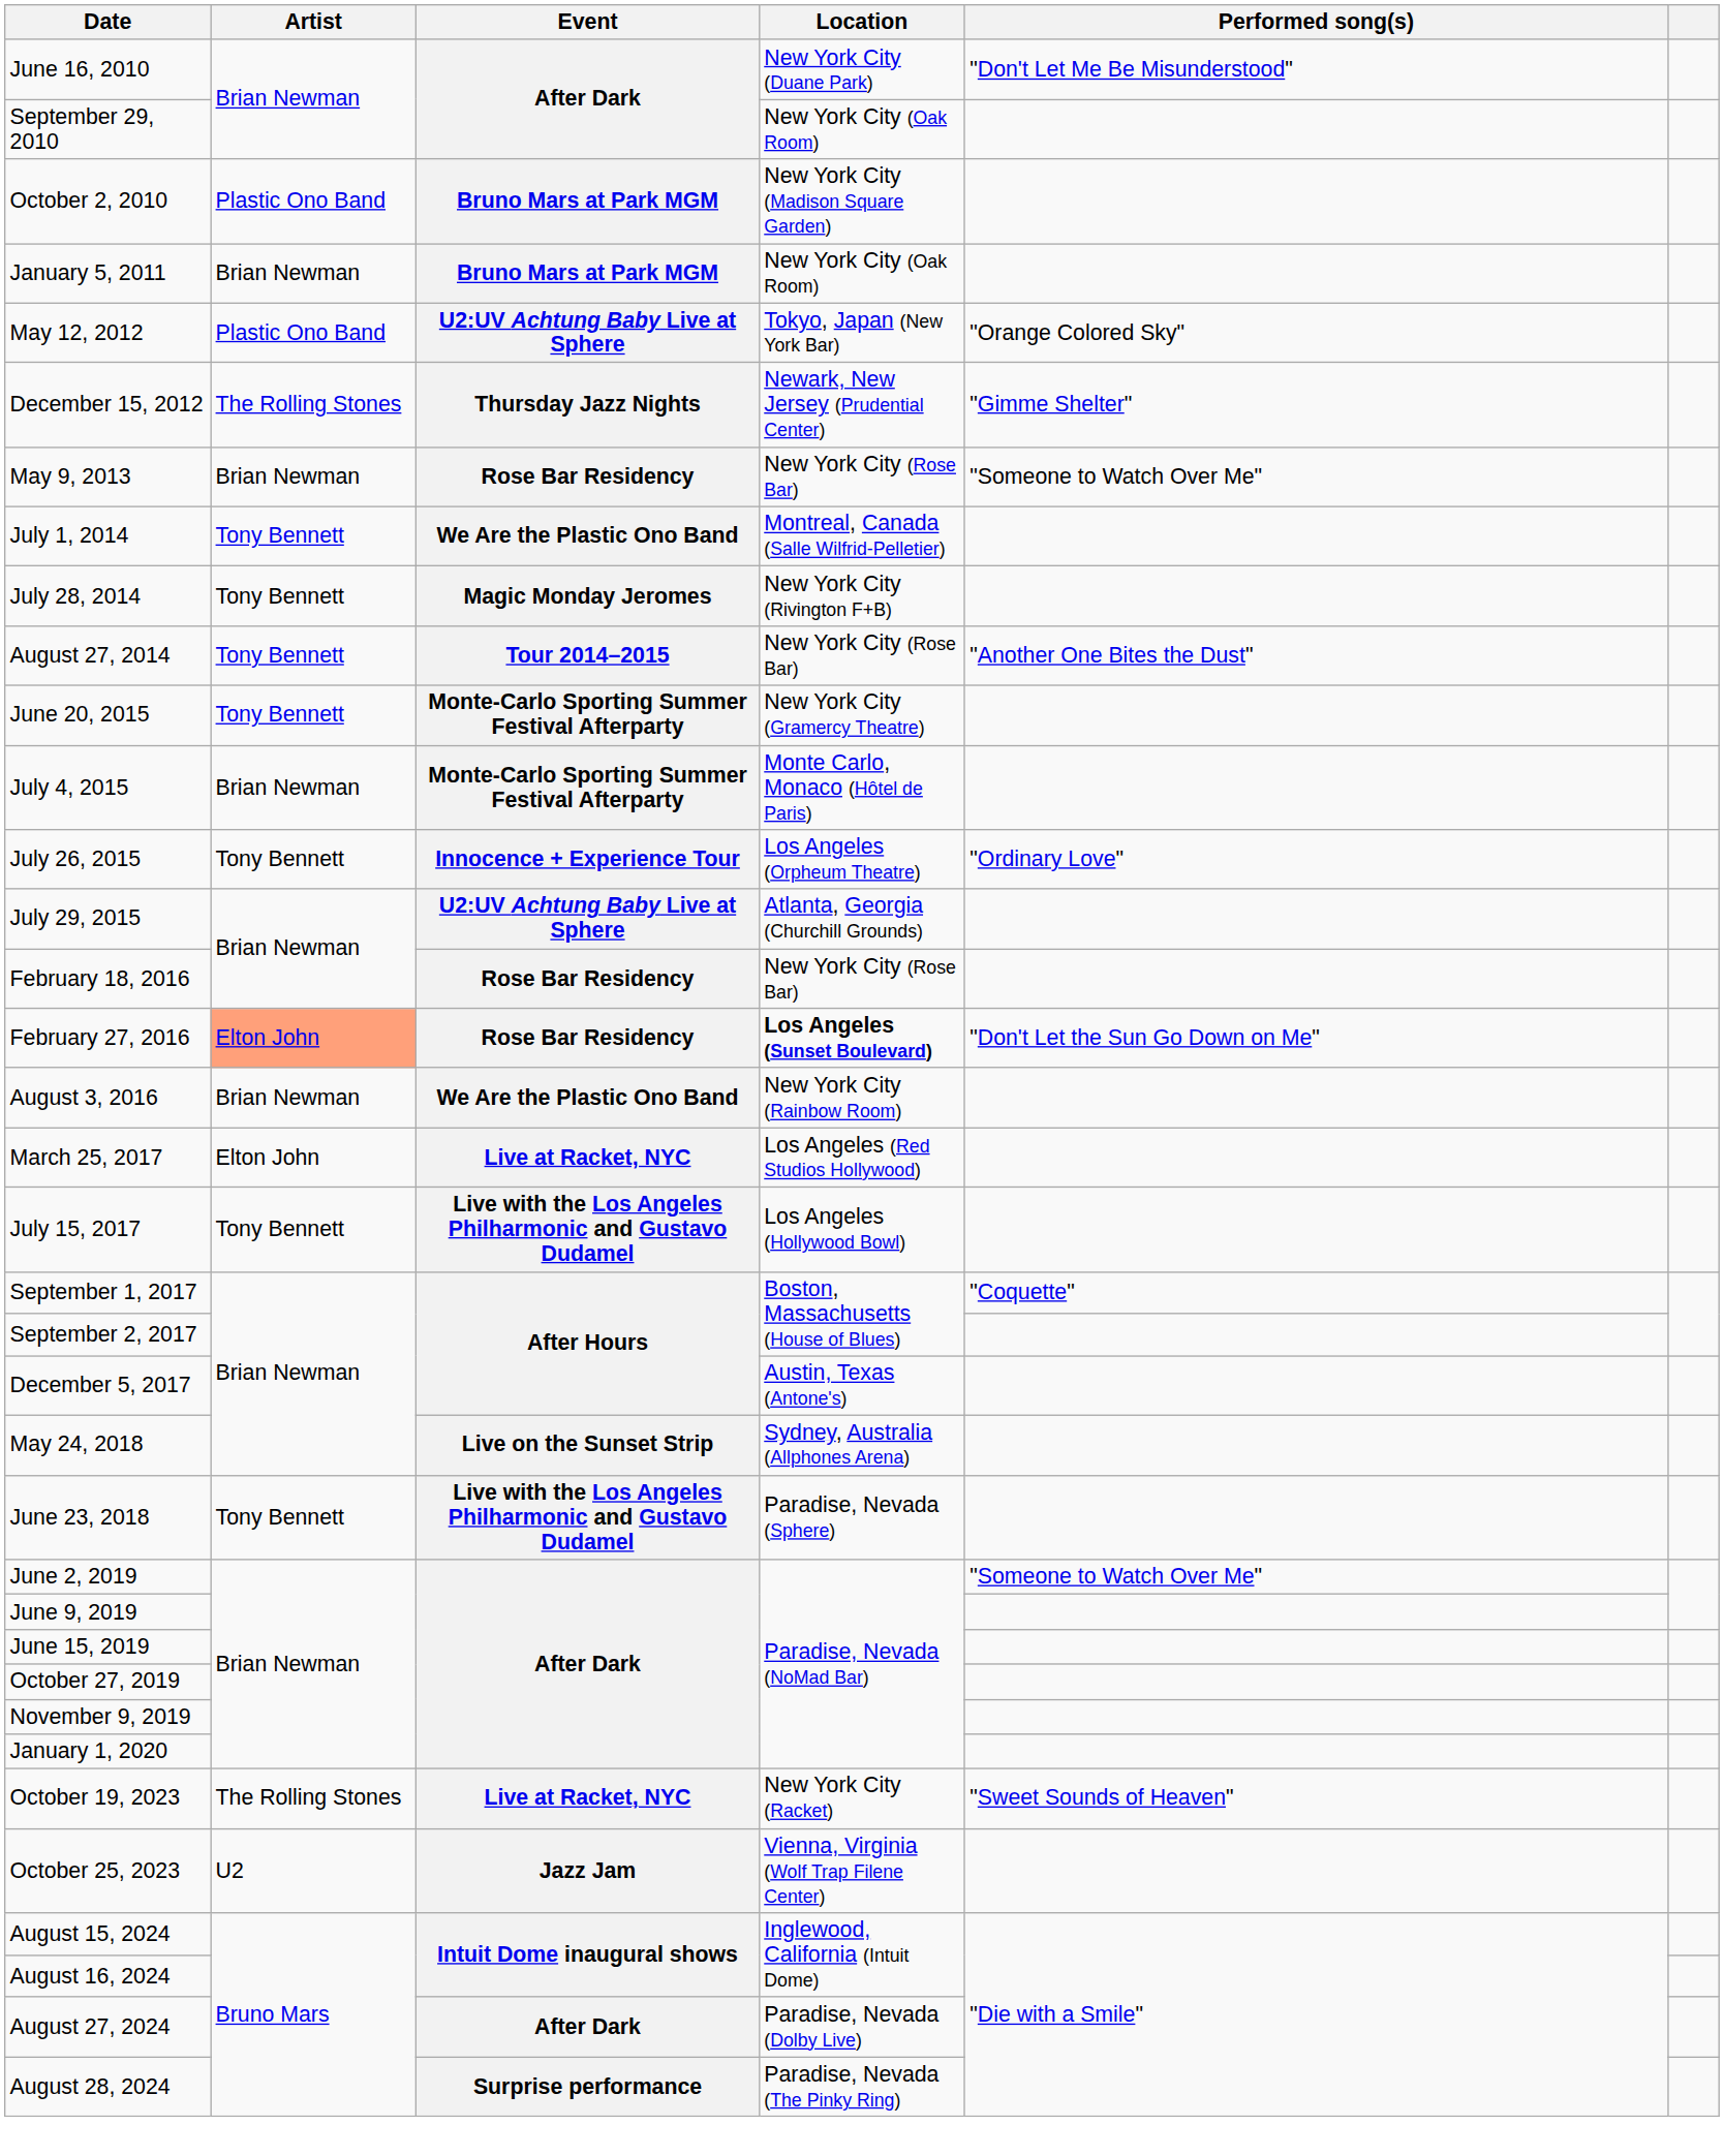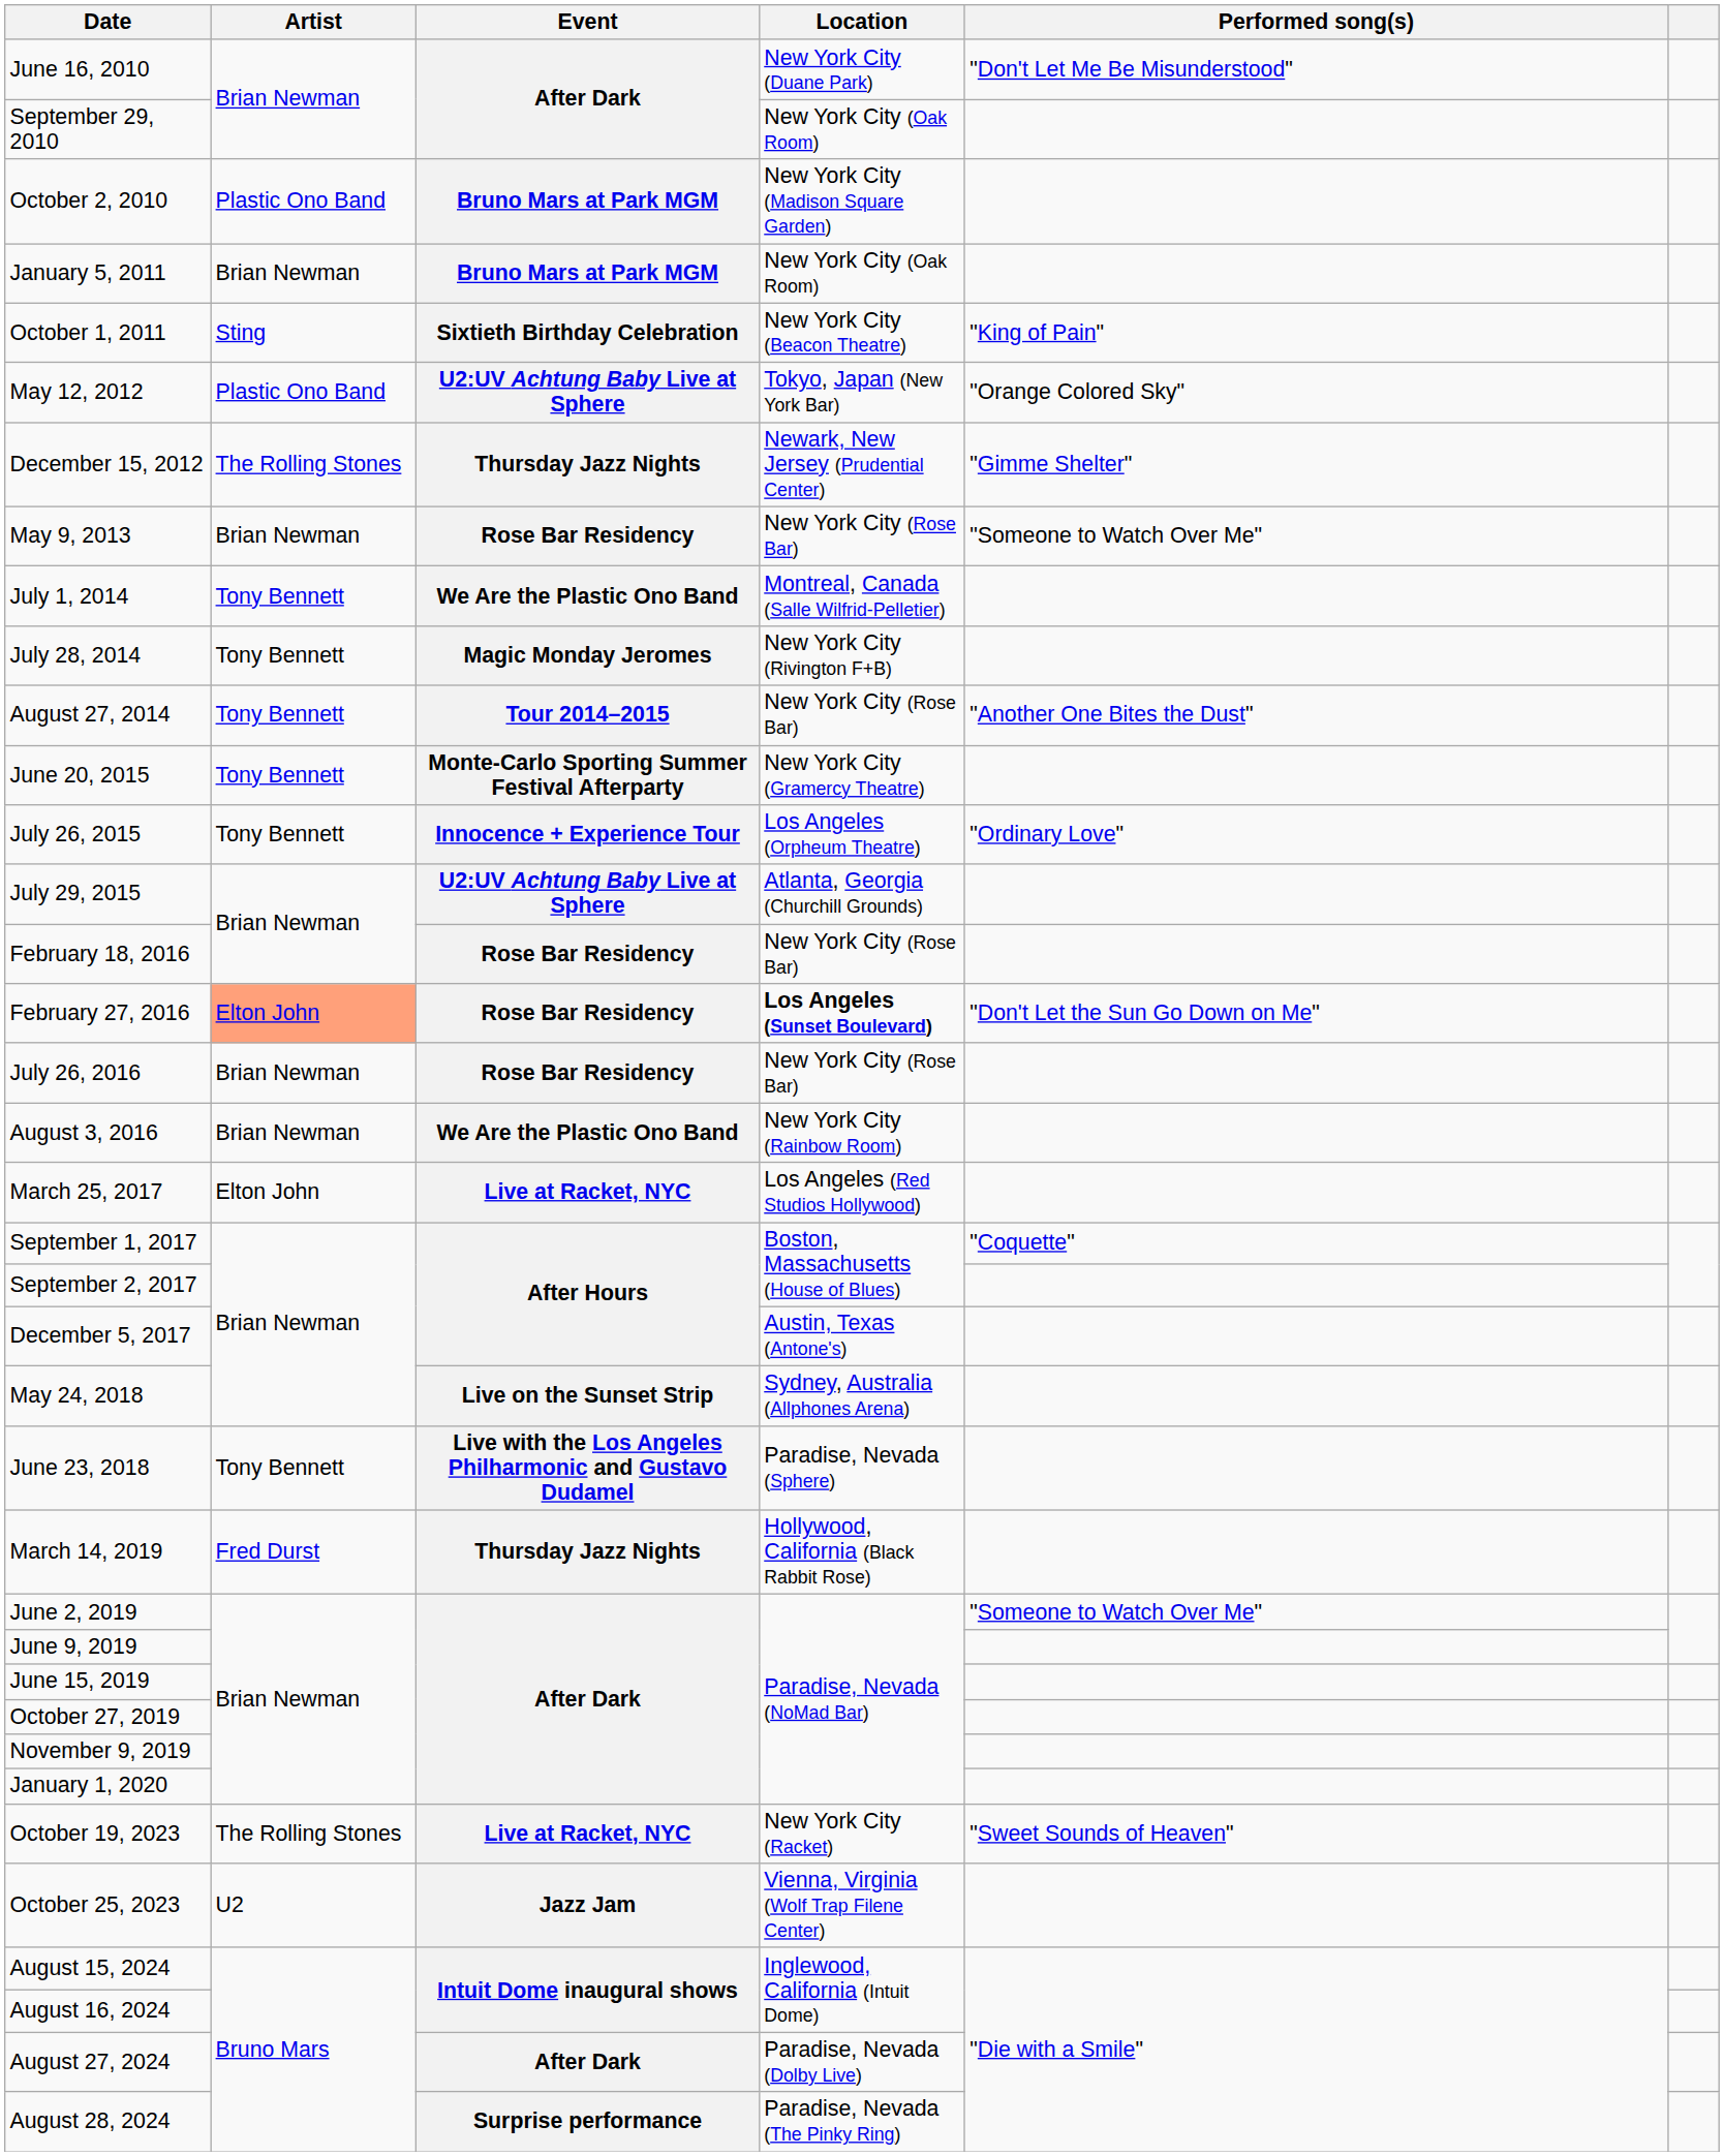 <table class="wikitable sortable plainrowheaders">
 <tr>
 <th style="width:12%;">Date</th>
 <th style="width:12%;">Artist</th>
 <th style="width:20%;">Event</th>
 <th style="width:12%;">Location</th>
 <th>Performed song(s)</th>
 <th scope="col" style="width:3%;" class="unsortable"></th>
 </tr>
 <tr>
 <td>June 16, 2010</td>
 <td rowspan=2><a href='#'>Brian Newman</a></td>
 <th scope="row" rowspan=2>After Dark</th>
 <td><a href='#'>New York City</a> <small>(<a href='#'>Duane Park</a>)</small></td>
 <td>"<a href='#'>Don't Let Me Be Misunderstood</a>"</td>
 <td style="text-align:center;"></td>
 </tr>
 <tr>
 <td>September 29, 2010</td>
 <td>New York City <small>(<a href='#'>Oak Room</a>)</small></td>
 <td></td>
 <td style="text-align:center;"></td>
 </tr>
 <tr>
 <td>October 2, 2010</td>
 <td><a href='#'>Plastic Ono Band</a></td>
 <th scope="row"><a href='#'>Bruno Mars at Park MGM</a></th>
 <td>New York City <small>(<a href='#'>Madison Square Garden</a>)</small></td>
 <td></td>
 <td style="text-align:center;"></td>
 </tr>
 <tr>
 <td>January 5, 2011</td>
 <td>Brian Newman</td>
 <th scope="row"><a href='#'>Bruno Mars at Park MGM</a></th>
 <td>New York City <small>(Oak Room)</small></td>
 <td></td>
+<td style="text-align:center;"></td>
+</tr>
+<tr>
+<td>October 1, 2011</td>
+<td><a href='#'>Sting</a></td>
+<th scope="row">Sixtieth Birthday Celebration</th>
+<td>New York City <small>(<a href='#'>Beacon Theatre</a>)</small></td>
+<td>"<a href='#'>King of Pain</a>"</td>
 <td style="text-align:center;"></td>
 </tr>
 <tr>
 <td>May 12, 2012</td>
 <td><a href='#'>Plastic Ono Band</a></td>
 <th scope="row"><a href='#'>U2:UV <em>Achtung Baby</em> Live at Sphere</a></th>
 <td><a href='#'>Tokyo</a>, <a href='#'>Japan</a> <small>(New York Bar)</small></td>
 <td>"Orange Colored Sky"</td>
 <td style="text-align:center;"></td>
 </tr>
 <tr>
 <td>December 15, 2012</td>
 <td><a href='#'>The Rolling Stones</a></td>
 <th scope="row">Thursday Jazz Nights</th>
 <td><a href='#'>Newark, New Jersey</a> <small>(<a href='#'>Prudential Center</a>)</small></td>
 <td>"<a href='#'>Gimme Shelter</a>"</td>
 <td style="text-align:center;"></td>
 </tr>
 <tr>
 <td>May 9, 2013</td>
 <td>Brian Newman</td>
 <th scope="row">Rose Bar Residency</th>
 <td>New York City <small>(<a href='#'>Rose Bar</a>)</small></td>
 <td>"Someone to Watch Over Me"</td>
 <td style="text-align:center;"></td>
 </tr>
 <tr>
 <td>July 1, 2014</td>
 <td><a href='#'>Tony Bennett</a></td>
 <th scope="row">We Are the Plastic Ono Band</th>
 <td><a href='#'>Montreal</a>, <a href='#'>Canada</a> <small>(<a href='#'>Salle Wilfrid-Pelletier</a>)</small></td>
 <td></td>
 <td style="text-align:center;"></td>
 </tr>
 <tr>
 <td>July 28, 2014</td>
 <td>Tony Bennett</td>
 <th scope="row">Magic Monday Jeromes</th>
 <td>New York City <small>(Rivington F+B)</small></td>
 <td></td>
 <td style="text-align:center;"></td>
 </tr>
 <tr>
 <td>August 27, 2014</td>
 <td><a href='#'>Tony Bennett</a></td>
 <th scope="row"><a href='#'>Tour 2014–2015</a></th>
 <td>New York City <small>(Rose Bar)</small></td>
 <td>"<a href='#'>Another One Bites the Dust</a>"</td>
 <td style="text-align:center;"></td>
 </tr>
 <tr>
 <td>June 20, 2015</td>
 <td><a href='#'>Tony Bennett</a></td>
 <th scope="row">Monte-Carlo Sporting Summer Festival Afterparty</th>
 <td>New York City <small>(<a href='#'>Gramercy Theatre</a>)</small></td>
 <td></td>
 <td style="text-align:center;"></td>
 </tr>
 <tr>
-<td>July 4, 2015</td>
-<td>Brian Newman</td>
-<th scope="row">Monte-Carlo Sporting Summer Festival Afterparty</th>
-<td><a href='#'>Monte Carlo</a>, <a href='#'>Monaco</a> <small>(<a href='#'>Hôtel de Paris</a>)</small></td>
-<td></td>
-<td style="text-align:center;"></td>
-</tr>
-<tr>
 <td>July 26, 2015</td>
 <td>Tony Bennett</td>
 <th scope="row"><a href='#'>Innocence + Experience Tour</a></th>
 <td><a href='#'>Los Angeles</a> <small>(<a href='#'>Orpheum Theatre</a>)</small></td>
 <td>"<a href='#'>Ordinary Love</a>"</td>
 <td style="text-align:center;"></td>
 </tr>
 <tr>
 <td>July 29, 2015</td>
 <td rowspan=2>Brian Newman</td>
 <th scope="row"><a href='#'>U2:UV <em>Achtung Baby</em> Live at Sphere</a></th>
 <td><a href='#'>Atlanta</a>, <a href='#'>Georgia</a> <small>(Churchill Grounds)</small></td>
 <td></td>
 <td style="text-align:center;"></td>
 </tr>
 <tr>
 <td>February 18, 2016</td>
 <th scope="row">Rose Bar Residency</th>
 <td>New York City <small>(Rose Bar)</small></td>
 <td></td>
 <td style="text-align:center;"></td>
 </tr>
 <tr>
 <td>February 27, 2016</td>
 <td style="background: lightsalmon;"><a href='#'>Elton John</a></td>
 <th scope="row">Rose Bar Residency</th>
 <td><strong>Los Angeles <small>(<a href='#'>Sunset Boulevard</a>)</small></strong></td>
 <td>"<a href='#'>Don't Let the Sun Go Down on Me</a>"</td>
 <td style="text-align:center;"></td>
 </tr>
 <tr>
+<td>July 26, 2016</td>
+<td>Brian Newman</td>
+<th scope="row">Rose Bar Residency</th>
+<td>New York City <small>(Rose Bar)</small></td>
+<td></td>
+<td style="text-align:center;"></td>
+</tr>
+<tr>
 <td>August 3, 2016</td>
 <td>Brian Newman</td>
 <th scope="row">We Are the Plastic Ono Band</th>
 <td>New York City <small>(<a href='#'>Rainbow Room</a>)</small></td>
 <td></td>
 <td style="text-align:center;"></td>
 </tr>
 <tr>
 <td>March 25, 2017</td>
 <td>Elton John</td>
 <th scope="row"><a href='#'>Live at Racket, NYC</a></th>
 <td>Los Angeles <small>(<a href='#'>Red Studios Hollywood</a>)</small></td>
-<td></td>
-<td style="text-align:center;"></td>
-</tr>
-<tr>
-<td>July 15, 2017</td>
-<td>Tony Bennett</td>
-<th scope="row">Live with the <a href='#'>Los Angeles Philharmonic</a> and <a href='#'>Gustavo Dudamel</a></th>
-<td>Los Angeles <small>(<a href='#'>Hollywood Bowl</a>)</small></td>
 <td></td>
 <td style="text-align:center;"></td>
 </tr>
 <tr>
 <td>September 1, 2017</td>
 <td rowspan=4>Brian Newman</td>
 <th scope="row" rowspan=3>After Hours</th>
 <td rowspan=2><a href='#'>Boston</a>, <a href='#'>Massachusetts</a> <small>(<a href='#'>House of Blues</a>)</small></td>
 <td>"<a href='#'>Coquette</a>"</td>
 <td rowspan=2 style="text-align:center;"></td>
 </tr>
 <tr>
 <td>September 2, 2017</td>
 <td></td>
 </tr>
 <tr>
 <td>December 5, 2017</td>
 <td><a href='#'>Austin, Texas</a> <small>(<a href='#'>Antone's</a>)</small></td>
 <td></td>
 <td style="text-align:center;"></td>
 </tr>
 <tr>
 <td>May 24, 2018</td>
 <th scope="row">Live on the Sunset Strip</th>
 <td><a href='#'>Sydney</a>, <a href='#'>Australia</a> <small>(<a href='#'>Allphones Arena</a>)</small></td>
 <td></td>
 <td style="text-align:center;"></td>
 </tr>
 <tr>
 <td>June 23, 2018</td>
 <td>Tony Bennett</td>
 <th scope="row">Live with the <a href='#'>Los Angeles Philharmonic</a> and <a href='#'>Gustavo Dudamel</a></th>
 <td>Paradise, Nevada <small>(<a href='#'>Sphere</a>)</small></td>
+<td></td>
+<td style="text-align:center;"></td>
+</tr>
+<tr>
+<td>March 14, 2019</td>
+<td><a href='#'>Fred Durst</a></td>
+<th scope="row">Thursday Jazz Nights</th>
+<td><a href='#'>Hollywood</a>, <a href='#'>California</a> <small>(Black Rabbit Rose)</small></td>
 <td></td>
 <td style="text-align:center;"></td>
 </tr>
 <tr>
 <td>June 2, 2019</td>
 <td rowspan=6>Brian Newman</td>
 <th scope="row" rowspan=6>After Dark</th>
 <td rowspan=6><a href='#'>Paradise, Nevada</a> <small>(<a href='#'>NoMad Bar</a>)</small></td>
 <td>"<a href='#'>Someone to Watch Over Me</a>"</td>
 <td rowspan=2 style="text-align:center;"></td>
 </tr>
 <tr>
 <td>June 9, 2019</td>
 <td></td>
 </tr>
 <tr>
 <td>June 15, 2019</td>
 <td></td>
 <td style="text-align:center;"></td>
 </tr>
 <tr>
 <td>October 27, 2019</td>
 <td></td>
 <td style="text-align:center;"></td>
 </tr>
 <tr>
 <td>November 9, 2019</td>
 <td></td>
 <td style="text-align:center;"></td>
 </tr>
 <tr>
 <td>January 1, 2020</td>
 <td></td>
 <td style="text-align:center;"></td>
 </tr>
 <tr>
 <td>October 19, 2023</td>
 <td>The Rolling Stones</td>
 <th scope="row"><a href='#'>Live at Racket, NYC</a></th>
 <td>New York City <small>(<a href='#'>Racket</a>)</small></td>
 <td>"<a href='#'>Sweet Sounds of Heaven</a>"</td>
 <td style="text-align:center;"></td>
 </tr>
 <tr>
 <td>October 25, 2023</td>
 <td>U2</td>
 <th scope="row">Jazz Jam</th>
 <td><a href='#'>Vienna, Virginia</a> <small>(<a href='#'>Wolf Trap Filene Center</a>)</small></td>
 <td></td>
 <td style="text-align:center;"></td>
 </tr>
 <tr>
 <td>August 15, 2024</td>
 <td rowspan=4><a href='#'>Bruno Mars</a></td>
 <th scope="row" rowspan=2><a href='#'>Intuit Dome</a> inaugural shows</th>
 <td rowspan=2><a href='#'>Inglewood, California</a> <small>(Intuit Dome)</small></td>
 <td rowspan=4>"<a href='#'>Die with a Smile</a>"</td>
 <td style="text-align:center;"></td>
 </tr>
 <tr>
 <td>August 16, 2024</td>
 <td style="text-align:center;"></td>
 </tr>
 <tr>
 <td>August 27, 2024</td>
 <th scope="row">After Dark</th>
 <td>Paradise, Nevada <small>(<a href='#'>Dolby Live</a>)</small></td>
 <td style="text-align:center;"></td>
 </tr>
 <tr>
 <td>August 28, 2024</td>
 <th scope="row">Surprise performance</th>
 <td>Paradise, Nevada <small>(<a href='#'>The Pinky Ring</a>)</small></td>
 <td style="text-align:center;"></td>
 </tr>
 </table>
